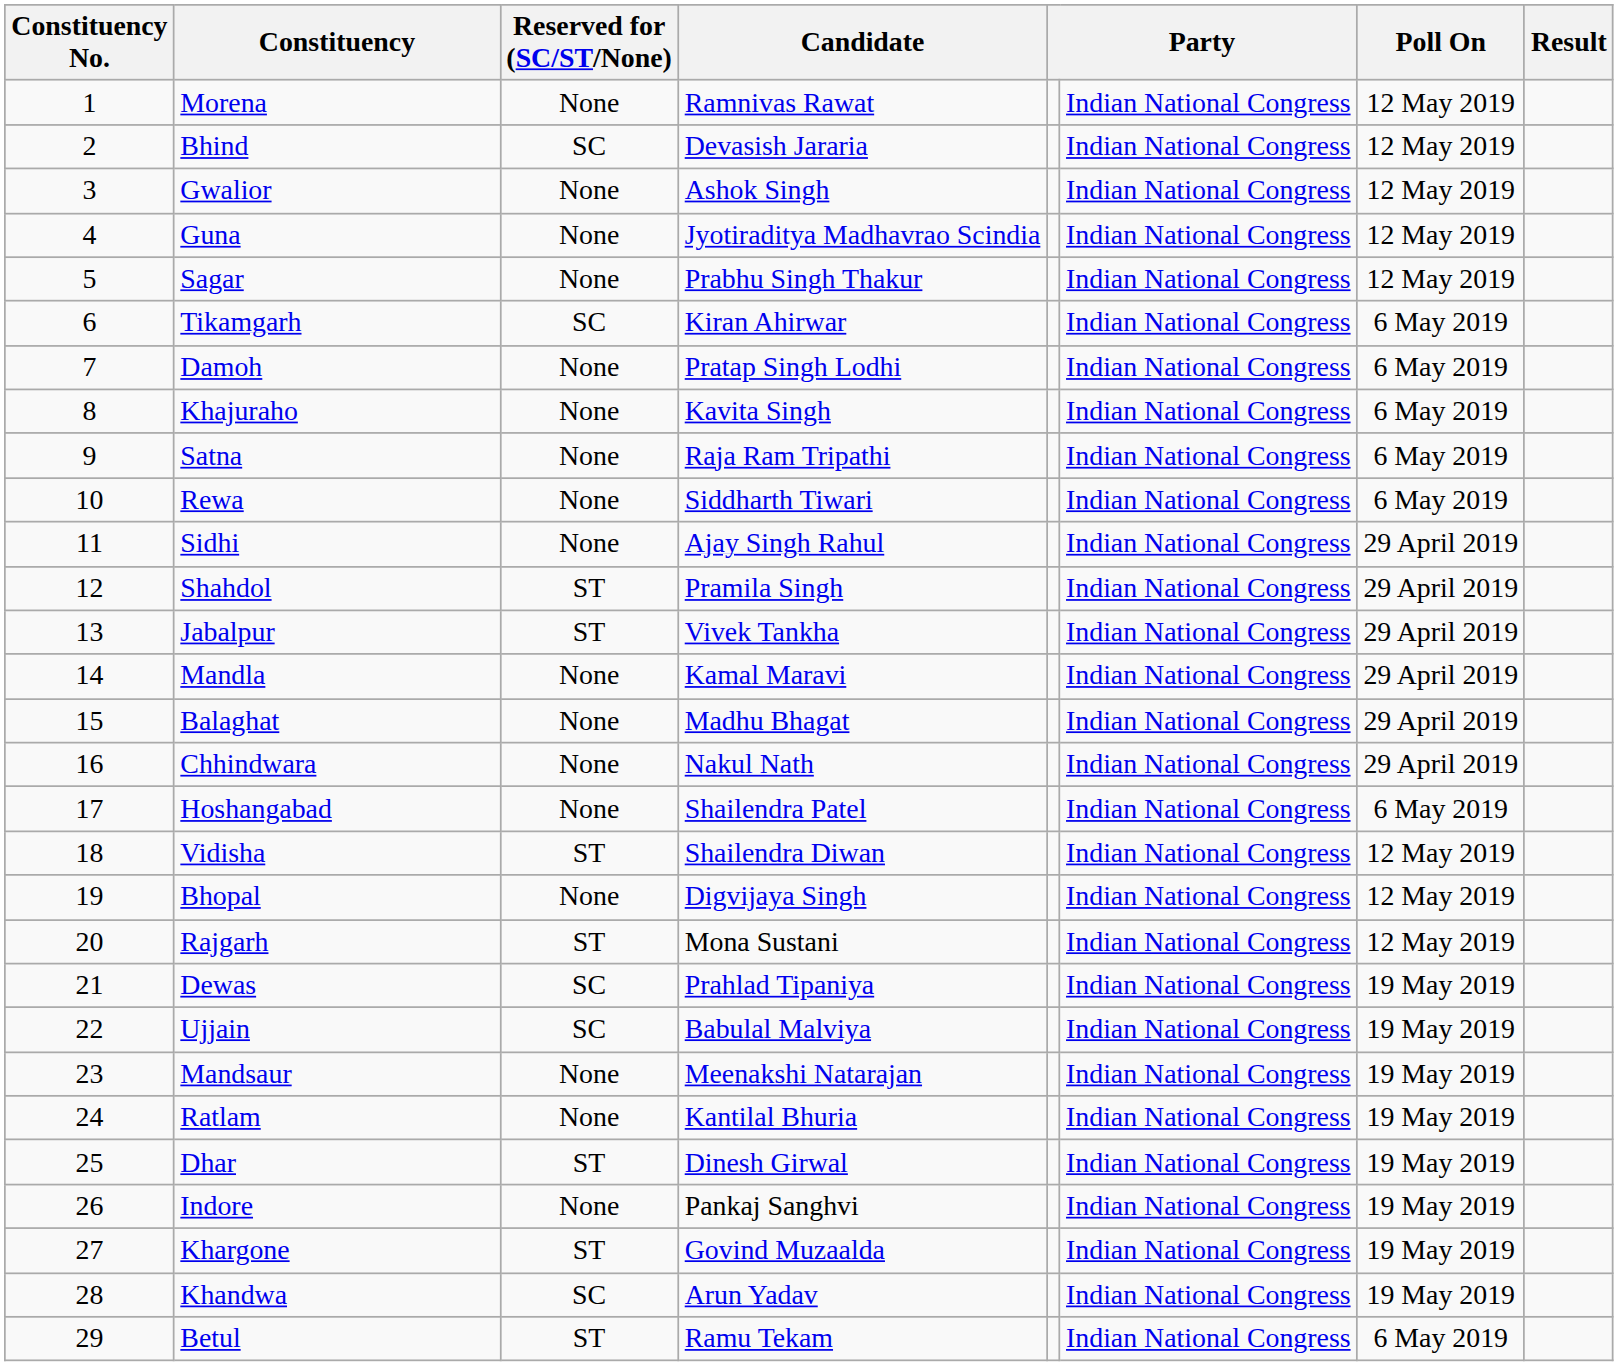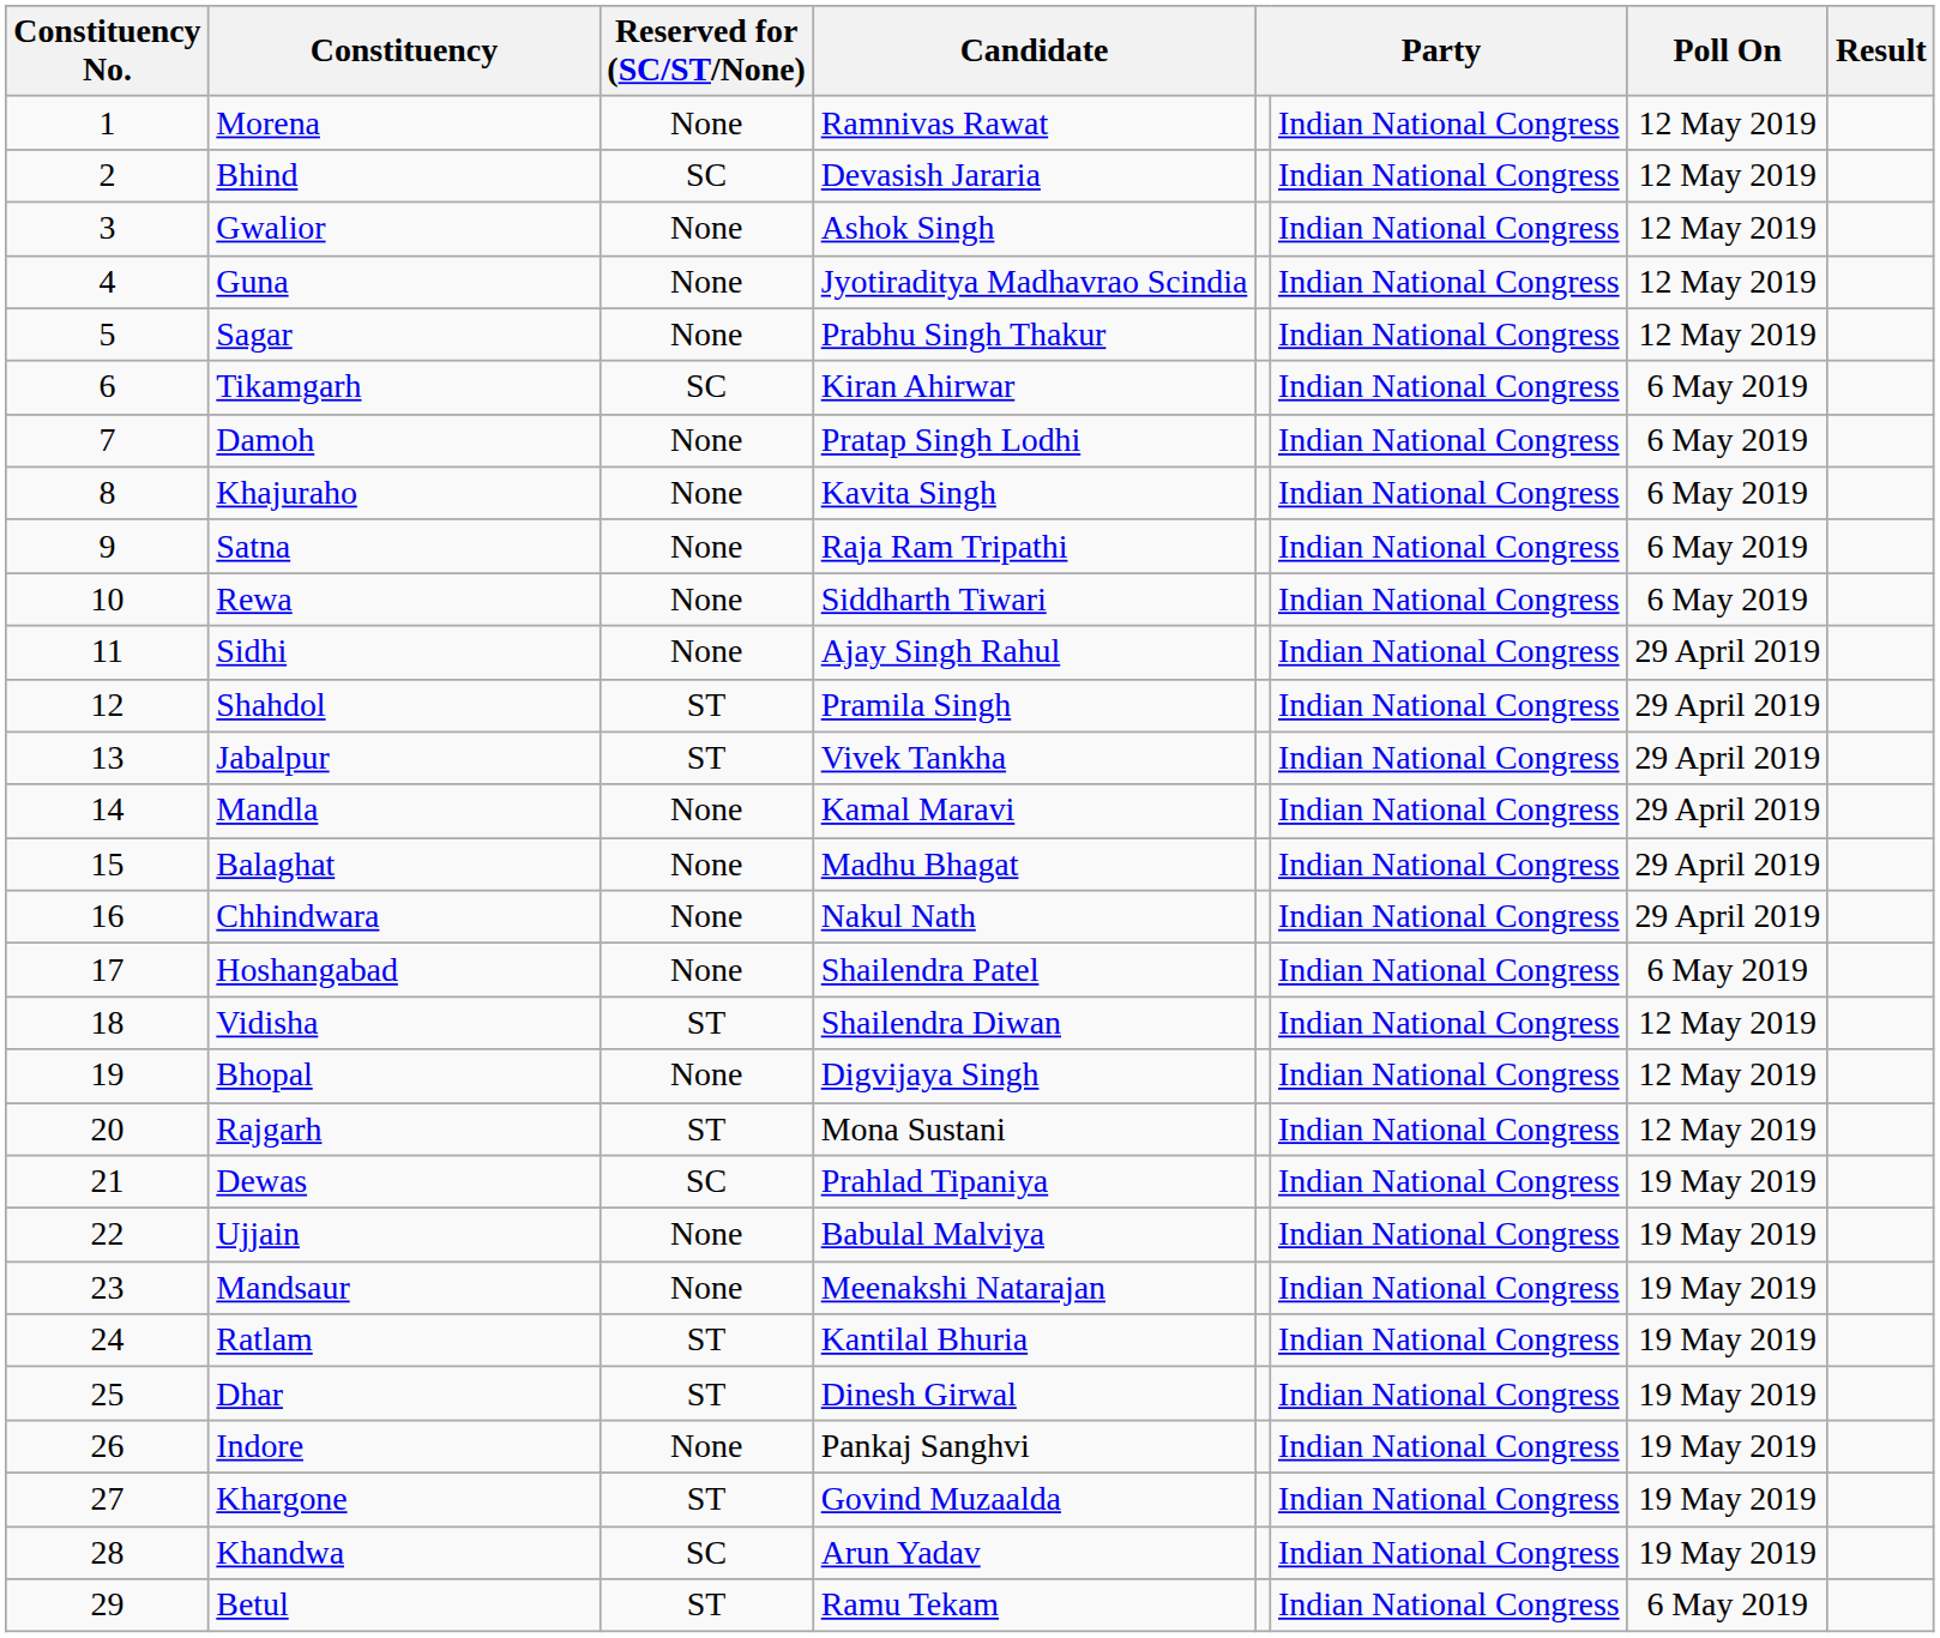 <table class="wikitable sortable">
 <tr>
 <th>Constituency <br> No.</th>
 <th style="width:180px;">Constituency</th>
 <th>Reserved for<br>(<a href='#'>SC/ST</a>/None)</th>
 <th>Candidate </th>
 <th colspan="2">Party</th>
 <th>Poll On</th>
 <th>Result</th>
 </tr>
 <tr>
 <td style="text-align:center;">1</td>
 <td><a href='#'>Morena</a></td>
 <td style="text-align:center;">None</td>
 <td><a href='#'>Ramnivas Rawat</a></td>
 <td bgcolor=></td>
 <td><a href='#'>Indian National Congress</a></td>
 <td style="text-align:center;">12 May 2019</td>
 <td></td>
 </tr>
 <tr>
 <td style="text-align:center;">2</td>
 <td><a href='#'>Bhind</a></td>
 <td style="text-align:center;">SC</td>
 <td><a href='#'>Devasish Jararia</a></td>
 <td bgcolor=></td>
 <td><a href='#'>Indian National Congress</a></td>
 <td style="text-align:center;">12 May 2019</td>
 <td></td>
 </tr>
 <tr>
 <td style="text-align:center;">3</td>
 <td><a href='#'>Gwalior</a></td>
 <td style="text-align:center;">None</td>
 <td><a href='#'>Ashok Singh</a></td>
 <td bgcolor=></td>
 <td><a href='#'>Indian National Congress</a></td>
 <td style="text-align:center;">12 May 2019</td>
 <td></td>
 </tr>
 <tr>
 <td style="text-align:center;">4</td>
 <td><a href='#'>Guna</a></td>
 <td style="text-align:center;">None</td>
 <td><a href='#'>Jyotiraditya Madhavrao Scindia</a></td>
 <td bgcolor=></td>
 <td><a href='#'>Indian National Congress</a></td>
 <td style="text-align:center;">12 May 2019</td>
 <td></td>
 </tr>
 <tr>
 <td style="text-align:center;">5</td>
 <td><a href='#'>Sagar</a></td>
 <td style="text-align:center;">None</td>
 <td><a href='#'>Prabhu Singh Thakur</a></td>
 <td bgcolor=></td>
 <td><a href='#'>Indian National Congress</a></td>
 <td style="text-align:center;">12 May 2019</td>
 <td></td>
 </tr>
 <tr>
 <td style="text-align:center;">6</td>
 <td><a href='#'>Tikamgarh</a></td>
 <td style="text-align:center;">SC</td>
 <td><a href='#'>Kiran Ahirwar</a></td>
 <td bgcolor=></td>
 <td><a href='#'>Indian National Congress</a></td>
 <td style="text-align:center;">6 May 2019</td>
 <td></td>
 </tr>
 <tr>
 <td style="text-align:center;">7</td>
 <td><a href='#'>Damoh</a></td>
 <td style="text-align:center;">None</td>
 <td><a href='#'>Pratap Singh Lodhi</a></td>
 <td bgcolor=></td>
 <td><a href='#'>Indian National Congress</a></td>
 <td style="text-align:center;">6 May 2019</td>
 <td></td>
 </tr>
 <tr>
 <td style="text-align:center;">8</td>
 <td><a href='#'>Khajuraho</a></td>
 <td style="text-align:center;">None</td>
 <td><a href='#'>Kavita Singh</a></td>
 <td bgcolor=></td>
 <td><a href='#'>Indian National Congress</a></td>
 <td style="text-align:center;">6 May 2019</td>
 <td></td>
 </tr>
 <tr>
 <td style="text-align:center;">9</td>
 <td><a href='#'>Satna</a></td>
 <td style="text-align:center;">None</td>
 <td><a href='#'>Raja Ram Tripathi</a></td>
 <td bgcolor=></td>
 <td><a href='#'>Indian National Congress</a></td>
 <td style="text-align:center;">6 May 2019</td>
 <td></td>
 </tr>
 <tr>
 <td style="text-align:center;">10</td>
 <td><a href='#'>Rewa</a></td>
 <td style="text-align:center;">None</td>
 <td><a href='#'>Siddharth Tiwari</a></td>
 <td bgcolor=></td>
 <td><a href='#'>Indian National Congress</a></td>
 <td style="text-align:center;">6 May 2019</td>
 <td></td>
 </tr>
 <tr>
 <td style="text-align:center;">11</td>
 <td><a href='#'>Sidhi</a></td>
 <td style="text-align:center;">None</td>
 <td><a href='#'>Ajay Singh Rahul</a></td>
 <td bgcolor=></td>
 <td><a href='#'>Indian National Congress</a></td>
 <td style="text-align:center;">29 April 2019</td>
 <td></td>
 </tr>
 <tr>
 <td style="text-align:center;">12</td>
 <td><a href='#'>Shahdol</a></td>
 <td style="text-align:center;">ST</td>
 <td><a href='#'>Pramila Singh</a></td>
 <td bgcolor=></td>
 <td><a href='#'>Indian National Congress</a></td>
 <td style="text-align:center;">29 April 2019</td>
 <td></td>
 </tr>
 <tr>
 <td style="text-align:center;">13</td>
 <td><a href='#'>Jabalpur</a></td>
 <td style="text-align:center;">ST</td>
 <td><a href='#'>Vivek Tankha</a></td>
 <td bgcolor=></td>
 <td><a href='#'>Indian National Congress</a></td>
 <td style="text-align:center;">29 April 2019</td>
 <td></td>
 </tr>
 <tr>
 <td style="text-align:center;">14</td>
 <td><a href='#'>Mandla</a></td>
 <td style="text-align:center;">None</td>
 <td><a href='#'>Kamal Maravi</a></td>
 <td bgcolor=></td>
 <td><a href='#'>Indian National Congress</a></td>
 <td style="text-align:center;">29 April 2019</td>
 <td></td>
 </tr>
 <tr>
 <td style="text-align:center;">15</td>
 <td><a href='#'>Balaghat</a></td>
 <td style="text-align:center;">None</td>
 <td><a href='#'>Madhu Bhagat</a></td>
 <td bgcolor=></td>
 <td><a href='#'>Indian National Congress</a></td>
 <td style="text-align:center;">29 April 2019</td>
 <td></td>
 </tr>
 <tr>
 <td style="text-align:center;">16</td>
 <td><a href='#'>Chhindwara</a></td>
 <td style="text-align:center;">None</td>
 <td><a href='#'>Nakul Nath</a></td>
 <td bgcolor=></td>
 <td><a href='#'>Indian National Congress</a></td>
 <td style="text-align:center;">29 April 2019</td>
 <td></td>
 </tr>
 <tr>
 <td style="text-align:center;">17</td>
 <td><a href='#'>Hoshangabad</a></td>
 <td style="text-align:center;">None</td>
 <td><a href='#'>Shailendra Patel</a></td>
 <td bgcolor=></td>
 <td><a href='#'>Indian National Congress</a></td>
 <td style="text-align:center;">6 May 2019</td>
 <td></td>
 </tr>
 <tr>
 <td style="text-align:center;">18</td>
 <td><a href='#'>Vidisha</a></td>
 <td style="text-align:center;">ST</td>
 <td><a href='#'>Shailendra Diwan</a></td>
 <td bgcolor=></td>
 <td><a href='#'>Indian National Congress</a></td>
 <td style="text-align:center;">12 May 2019</td>
 <td></td>
 </tr>
 <tr>
 <td style="text-align:center;">19</td>
 <td><a href='#'>Bhopal</a></td>
 <td style="text-align:center;">None</td>
 <td><a href='#'>Digvijaya Singh</a></td>
 <td bgcolor=></td>
 <td><a href='#'>Indian National Congress</a></td>
 <td style="text-align:center;">12 May 2019</td>
 <td></td>
 </tr>
 <tr>
 <td style="text-align:center;">20</td>
 <td><a href='#'>Rajgarh</a></td>
 <td style="text-align:center;">ST</td>
 <td>Mona Sustani</td>
 <td bgcolor=></td>
 <td><a href='#'>Indian National Congress</a></td>
 <td style="text-align:center;">12 May 2019</td>
 <td></td>
 </tr>
 <tr>
 <td style="text-align:center;">21</td>
 <td><a href='#'>Dewas</a></td>
 <td style="text-align:center;">SC</td>
 <td><a href='#'>Prahlad Tipaniya</a></td>
 <td bgcolor=></td>
 <td><a href='#'>Indian National Congress</a></td>
 <td style="text-align:center;">19 May 2019</td>
 <td></td>
 </tr>
 <tr>
 <td style="text-align:center;">22</td>
 <td><a href='#'>Ujjain</a></td>
-<td style="text-align:center;">SC</td>
+<td style="text-align:center;">None</td>
 <td><a href='#'>Babulal Malviya</a></td>
 <td bgcolor=></td>
 <td><a href='#'>Indian National Congress</a></td>
 <td style="text-align:center;">19 May 2019</td>
 <td></td>
 </tr>
 <tr>
 <td style="text-align:center;">23</td>
 <td><a href='#'>Mandsaur</a></td>
 <td style="text-align:center;">None</td>
 <td><a href='#'>Meenakshi Natarajan</a></td>
 <td bgcolor=></td>
 <td><a href='#'>Indian National Congress</a></td>
 <td style="text-align:center;">19 May 2019</td>
 <td></td>
 </tr>
 <tr>
 <td style="text-align:center;">24</td>
 <td><a href='#'>Ratlam</a></td>
-<td style="text-align:center;">None</td>
+<td style="text-align:center;">ST</td>
 <td><a href='#'>Kantilal Bhuria</a></td>
 <td bgcolor=></td>
 <td><a href='#'>Indian National Congress</a></td>
 <td style="text-align:center;">19 May 2019</td>
 <td></td>
 </tr>
 <tr>
 <td style="text-align:center;">25</td>
 <td><a href='#'>Dhar</a></td>
 <td style="text-align:center;">ST</td>
 <td><a href='#'>Dinesh Girwal</a></td>
 <td bgcolor=></td>
 <td><a href='#'>Indian National Congress</a></td>
 <td style="text-align:center;">19 May 2019</td>
 <td></td>
 </tr>
 <tr>
 <td style="text-align:center;">26</td>
 <td><a href='#'>Indore</a></td>
 <td style="text-align:center;">None</td>
 <td>Pankaj Sanghvi</td>
 <td bgcolor=></td>
 <td><a href='#'>Indian National Congress</a></td>
 <td style="text-align:center;">19 May 2019</td>
 <td></td>
 </tr>
 <tr>
 <td style="text-align:center;">27</td>
 <td><a href='#'>Khargone</a></td>
 <td style="text-align:center;">ST</td>
 <td><a href='#'>Govind Muzaalda</a></td>
 <td bgcolor=></td>
 <td><a href='#'>Indian National Congress</a></td>
 <td style="text-align:center;">19 May 2019</td>
 <td></td>
 </tr>
 <tr>
 <td style="text-align:center;">28</td>
 <td><a href='#'>Khandwa</a></td>
 <td style="text-align:center;">SC</td>
 <td><a href='#'>Arun Yadav</a></td>
 <td bgcolor=></td>
 <td><a href='#'>Indian National Congress</a></td>
 <td style="text-align:center;">19 May 2019</td>
 <td></td>
 </tr>
 <tr>
 <td style="text-align:center;">29</td>
 <td><a href='#'>Betul</a></td>
 <td style="text-align:center;">ST</td>
 <td><a href='#'>Ramu Tekam</a></td>
 <td bgcolor=></td>
 <td><a href='#'>Indian National Congress</a></td>
 <td style="text-align:center;">6 May 2019</td>
 <td></td>
 </tr>
 </table>
